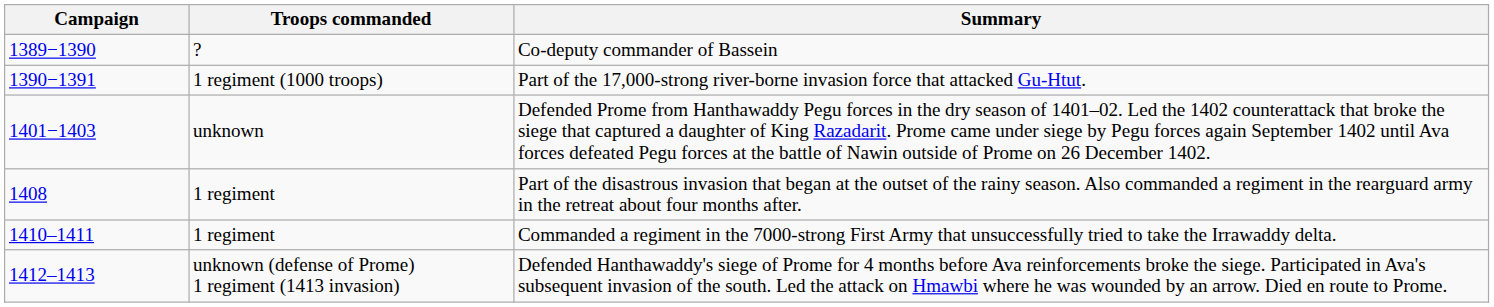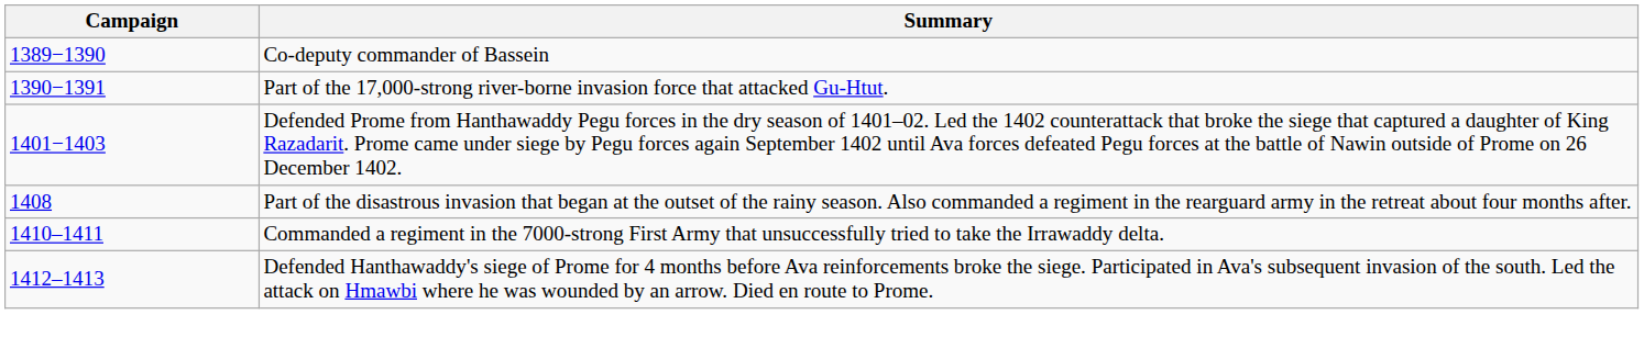 <table class="wikitable" border="1">
 <tr>
 <th width=5%>Campaign</th>
-<th width=10%>Troops commanded</th>
 <th width=30%>Summary</th>
 </tr>
 <tr>
 <td><a href='#'>1389−1390</a></td>
-<td>?</td>
 <td>Co-deputy commander of Bassein</td>
 </tr>
 <tr>
 <td><a href='#'>1390−1391</a></td>
-<td>1 regiment  (1000 troops)</td>
 <td>Part of the 17,000-strong river-borne invasion force that attacked <a href='#'>Gu-Htut</a>.</td>
 </tr>
 <tr>
 <td><a href='#'>1401−1403</a></td>
-<td>unknown</td>
 <td>Defended Prome from Hanthawaddy Pegu forces in the dry season of 1401–02. Led the 1402 counterattack that broke the siege that captured a daughter of King <a href='#'>Razadarit</a>. Prome came under siege by Pegu forces again  September 1402 until Ava forces defeated Pegu forces at the battle of Nawin outside of Prome on 26 December 1402.</td>
 </tr>
 <tr>
 <td><a href='#'>1408</a></td>
-<td>1 regiment</td>
 <td>Part of the disastrous invasion that began at the outset of the rainy season. Also commanded a regiment in the rearguard army in the retreat about four months after.</td>
 </tr>
 <tr>
 <td><a href='#'>1410–1411</a></td>
-<td>1 regiment</td>
 <td>Commanded a regiment in the 7000-strong First Army that unsuccessfully tried to take the Irrawaddy delta.</td>
 </tr>
 <tr>
 <td><a href='#'>1412–1413</a></td>
-<td>unknown (defense of Prome) <br> 1 regiment (1413 invasion)</td>
 <td>Defended Hanthawaddy's siege of Prome for 4 months before Ava reinforcements broke the siege. Participated in Ava's subsequent invasion of the south. Led the attack on <a href='#'>Hmawbi</a> where he was wounded by an arrow. Died en route to Prome.</td>
 </tr>
 </table>
